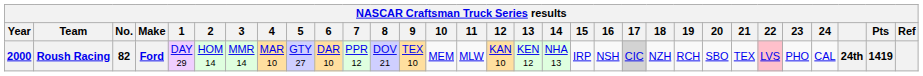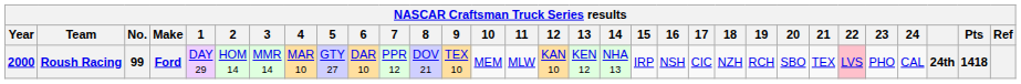 <table class="wikitable" style="text-align:center; font-size:75%">
 <tr>
 <th colspan=45><a href='#'>NASCAR Craftsman Truck Series</a> results</th>
 </tr>
 <tr>
 <th>Year</th>
 <th>Team</th>
 <th>No.</th>
 <th>Make</th>
 <th>1</th>
 <th>2</th>
 <th>3</th>
 <th>4</th>
 <th>5</th>
 <th>6</th>
 <th>7</th>
 <th>8</th>
 <th>9</th>
 <th>10</th>
 <th>11</th>
 <th>12</th>
 <th>13</th>
 <th>14</th>
 <th>15</th>
 <th>16</th>
 <th>17</th>
 <th>18</th>
 <th>19</th>
 <th>20</th>
 <th>21</th>
 <th>22</th>
 <th>23</th>
 <th>24</th>
 <th></th>
 <th>Pts</th>
 <th>Ref</th>
 </tr>
 <tr>
 <th><a href='#'>2000</a></th>
 <th><a href='#'>Roush Racing</a></th>
-<th>82</th>
+<th>99</th>
 <th><a href='#'>Ford</a></th>
 <td style="background:#EFCFFF;"><a href='#'>DAY</a><br><small>29</small></td>
 <td style="background:#DFFFDF;"><a href='#'>HOM</a><br><small>14</small></td>
 <td style="background:#DFFFDF;"><a href='#'>MMR</a><br><small>14</small></td>
 <td style="background:#FFDF9F;"><a href='#'>MAR</a><br><small>10</small></td>
 <td style="background:#CFCFFF;"><a href='#'>GTY</a><br><small>27</small></td>
 <td style="background:#FFDF9F;"><a href='#'>DAR</a><br><small>10</small></td>
 <td style="background:#DFFFDF;"><a href='#'>PPR</a><br><small>12</small></td>
 <td style="background:#CFCFFF;"><a href='#'>DOV</a><br><small>21</small></td>
 <td style="background:#FFDF9F;"><a href='#'>TEX</a><br><small>10</small></td>
 <td><a href='#'>MEM</a></td>
 <td><a href='#'>MLW</a></td>
 <td style="background:#FFDF9F;"><a href='#'>KAN</a><br><small>10</small></td>
 <td style="background:#DFFFDF;"><a href='#'>KEN</a><br><small>12</small></td>
 <td style="background:#DFFFDF;"><a href='#'>NHA</a><br><small>13</small></td>
 <td><a href='#'>IRP</a></td>
 <td><a href='#'>NSH</a></td>
-<td style="background: lightgrey;"><a href='#'>CIC</a></td>
+<td><a href='#'>CIC</a></td>
 <td><a href='#'>NZH</a></td>
 <td><a href='#'>RCH</a></td>
 <td><a href='#'>SBO</a></td>
 <td><a href='#'>TEX</a></td>
 <td style="background: pink;"><a href='#'>LVS</a></td>
 <td><a href='#'>PHO</a></td>
 <td><a href='#'>CAL</a></td>
 <th>24th</th>
-<th>1419</th>
+<th>1418</th>
 <th></th>
 </tr>
 </table>
